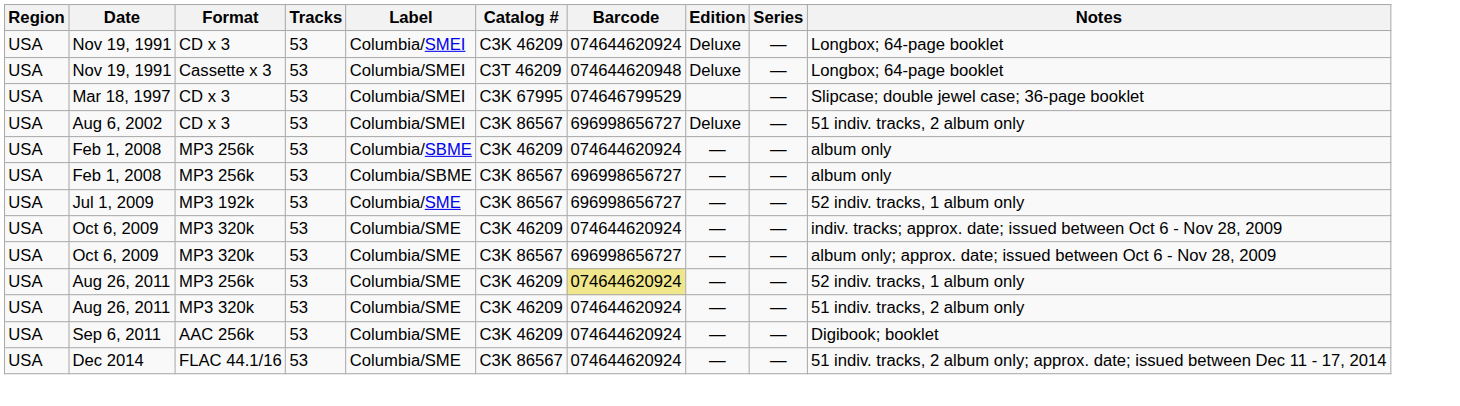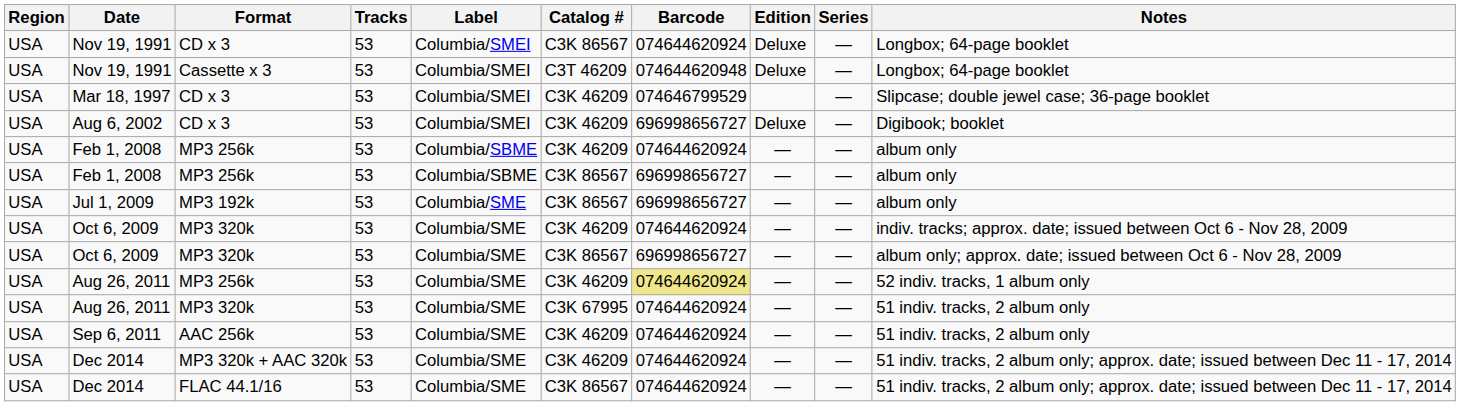 <table class="wikitable">
 <tr>
 <th>Region</th>
 <th>Date</th>
 <th>Format</th>
 <th>Tracks</th>
 <th>Label</th>
 <th>Catalog #</th>
 <th>Barcode</th>
 <th>Edition</th>
 <th>Series</th>
 <th>Notes</th>
 </tr>
 <tr>
 <td>USA</td>
 <td>Nov 19, 1991</td>
 <td>CD x 3</td>
 <td>53</td>
 <td>Columbia/<a href='#'>SMEI</a></td>
-<td>C3K 46209</td>
+<td>C3K 86567</td>
 <td>074644620924</td>
 <td>Deluxe</td>
 <td align="center">—</td>
 <td>Longbox; 64-page booklet</td>
 </tr>
 <tr>
 <td>USA</td>
 <td>Nov 19, 1991</td>
 <td>Cassette x 3</td>
 <td>53</td>
 <td>Columbia/SMEI</td>
 <td>C3T 46209</td>
 <td>074644620948</td>
 <td>Deluxe</td>
 <td align="center">—</td>
 <td>Longbox; 64-page booklet</td>
 </tr>
 <tr>
 <td>USA</td>
 <td>Mar 18, 1997</td>
 <td>CD x 3</td>
 <td>53</td>
 <td>Columbia/SMEI</td>
-<td>C3K 67995</td>
+<td>C3K 46209</td>
 <td>074646799529</td>
 <td></td>
 <td align="center">—</td>
 <td>Slipcase; double jewel case; 36-page booklet</td>
 </tr>
 <tr>
 <td>USA</td>
 <td>Aug 6, 2002</td>
 <td>CD x 3</td>
 <td>53</td>
 <td>Columbia/SMEI</td>
-<td>C3K 86567</td>
+<td>C3K 46209</td>
 <td>696998656727</td>
 <td>Deluxe</td>
 <td align="center">—</td>
-<td>51 indiv. tracks, 2 album only</td>
+<td>Digibook; booklet</td>
 </tr>
 <tr>
 <td>USA</td>
 <td>Feb 1, 2008</td>
 <td>MP3 256k</td>
 <td>53</td>
 <td>Columbia/<a href='#'>SBME</a></td>
 <td>C3K 46209</td>
 <td>074644620924</td>
 <td align="center">—</td>
 <td align="center">—</td>
 <td>album only</td>
 </tr>
 <tr>
 <td>USA</td>
 <td>Feb 1, 2008</td>
 <td>MP3 256k</td>
 <td>53</td>
 <td>Columbia/SBME</td>
 <td>C3K 86567</td>
 <td>696998656727</td>
 <td align="center">—</td>
 <td align="center">—</td>
 <td>album only</td>
 </tr>
 <tr>
 <td>USA</td>
 <td>Jul 1, 2009</td>
 <td>MP3 192k</td>
 <td>53</td>
 <td>Columbia/<a href='#'>SME</a></td>
 <td>C3K 86567</td>
 <td>696998656727</td>
 <td align="center">—</td>
 <td align="center">—</td>
-<td>52 indiv. tracks, 1 album only</td>
+<td>album only</td>
 </tr>
 <tr>
 <td>USA</td>
 <td>Oct 6, 2009</td>
 <td>MP3 320k</td>
 <td>53</td>
 <td>Columbia/SME</td>
 <td>C3K 46209</td>
 <td>074644620924</td>
 <td align="center">—</td>
 <td align="center">—</td>
 <td>indiv. tracks; approx. date; issued between Oct 6 - Nov 28, 2009</td>
 </tr>
 <tr>
 <td>USA</td>
 <td>Oct 6, 2009</td>
 <td>MP3 320k</td>
 <td>53</td>
 <td>Columbia/SME</td>
 <td>C3K 86567</td>
 <td>696998656727</td>
 <td align="center">—</td>
 <td align="center">—</td>
 <td>album only; approx. date; issued between Oct 6 - Nov 28, 2009</td>
 </tr>
 <tr>
 <td>USA</td>
 <td>Aug 26, 2011</td>
 <td>MP3 256k</td>
 <td>53</td>
 <td>Columbia/SME</td>
 <td>C3K 46209</td>
 <td style="background: khaki;">074644620924</td>
 <td align="center">—</td>
 <td align="center">—</td>
 <td>52 indiv. tracks, 1 album only</td>
 </tr>
 <tr>
 <td>USA</td>
 <td>Aug 26, 2011</td>
 <td>MP3 320k</td>
 <td>53</td>
 <td>Columbia/SME</td>
-<td>C3K 46209</td>
+<td>C3K 67995</td>
 <td>074644620924</td>
 <td align="center">—</td>
 <td align="center">—</td>
 <td>51 indiv. tracks, 2 album only</td>
 </tr>
 <tr>
 <td>USA</td>
 <td>Sep 6, 2011</td>
 <td>AAC 256k</td>
 <td>53</td>
 <td>Columbia/SME</td>
 <td>C3K 46209</td>
 <td>074644620924</td>
 <td align="center">—</td>
 <td align="center">—</td>
-<td>Digibook; booklet</td>
+<td>51 indiv. tracks, 2 album only</td>
+</tr>
+<tr>
+<td>USA</td>
+<td>Dec 2014</td>
+<td>MP3 320k + AAC 320k</td>
+<td>53</td>
+<td>Columbia/SME</td>
+<td>C3K 46209</td>
+<td>074644620924</td>
+<td align="center">—</td>
+<td align="center">—</td>
+<td>51 indiv. tracks, 2 album only; approx. date; issued between Dec 11 - 17, 2014</td>
 </tr>
 <tr>
 <td>USA</td>
 <td>Dec 2014</td>
 <td>FLAC 44.1/16</td>
 <td>53</td>
 <td>Columbia/SME</td>
 <td>C3K 86567</td>
 <td>074644620924</td>
 <td align="center">—</td>
 <td align="center">—</td>
 <td>51 indiv. tracks, 2 album only; approx. date; issued between Dec 11 - 17, 2014</td>
 </tr>
 </table>
